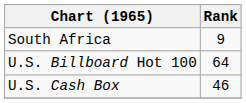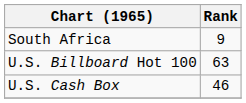 <table class="wikitable sortable">
 <tr>
 <th>Chart (1965)</th>
 <th style="text-align:center;">Rank</th>
 </tr>
 <tr>
 <td>South Africa </td>
 <td align="center">9</td>
 </tr>
 <tr>
 <td>U.S. <em>Billboard</em> Hot 100</td>
-<td style="text-align:center;">64</td>
+<td style="text-align:center;">63</td>
 </tr>
 <tr>
 <td>U.S. <em>Cash Box</em> </td>
 <td style="text-align:center;">46</td>
 </tr>
 <tr>
 </tr>
 </table>
